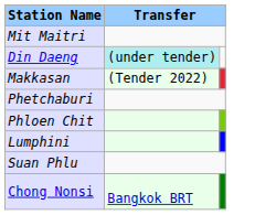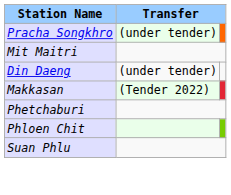 <table class="wikitable">
 <tr>
 <th style="background-color:#99ccff"><span>Station Name</span></th>
 <th style="background-color:#99ccff" colspan="2"><span>Transfer</span></th>
 </tr>
 <tr>
+<td bgcolor="#DFDFFF"><em><a href='#'>Pracha Songkhro</a></em></td>
+<td bgcolor="#EAFFEA"> (under tender)</td>
+<td bgcolor="#FF6601"></td>
+</tr>
+<tr>
 <td bgcolor="#DFDFFF"><em>Mit Maitri</em></td>
 </tr>
 <tr>
 <td bgcolor="#DFDFFF"><em><a href='#'>Din Daeng</a></em></td>
-<td style="background: paleturquoise;"> (under tender)</td>
+<td> (under tender)</td>
 <td></td>
 </tr>
 <tr>
 <td bgcolor="#DFDFFF"><em>Makkasan</em></td>
 <td bgcolor="#EAFFEA">   (Tender 2022)</td>
 <td bgcolor=E32636></td>
 </tr>
 <tr>
 <td bgcolor="#DFDFFF"><em>Phetchaburi</em></td>
 </tr>
 <tr>
 <td bgcolor="#DFDFFF"><em>Phloen Chit</em></td>
 <td bgcolor="#EAFFEA"></td>
 <td bgcolor=77CC00></td>
 </tr>
 <tr>
-<td bgcolor="#DFDFFF"><em>Lumphini</em></td>
-<td bgcolor="#EAFFEA"></td>
-<td bgcolor="#0000FF"></td>
-</tr>
-<tr>
 <td bgcolor="#DFDFFF"><em>Suan Phlu</em></td>
 </tr>
-<tr>
-<td bgcolor="#DFDFFF"><a href='#'>Chong Nonsi</a></td>
-<td bgcolor="#EAFFEA"> <br> <a href='#'>Bangkok BRT</a></td>
-<td bgcolor=008000></td>
-</tr>
 </table>
